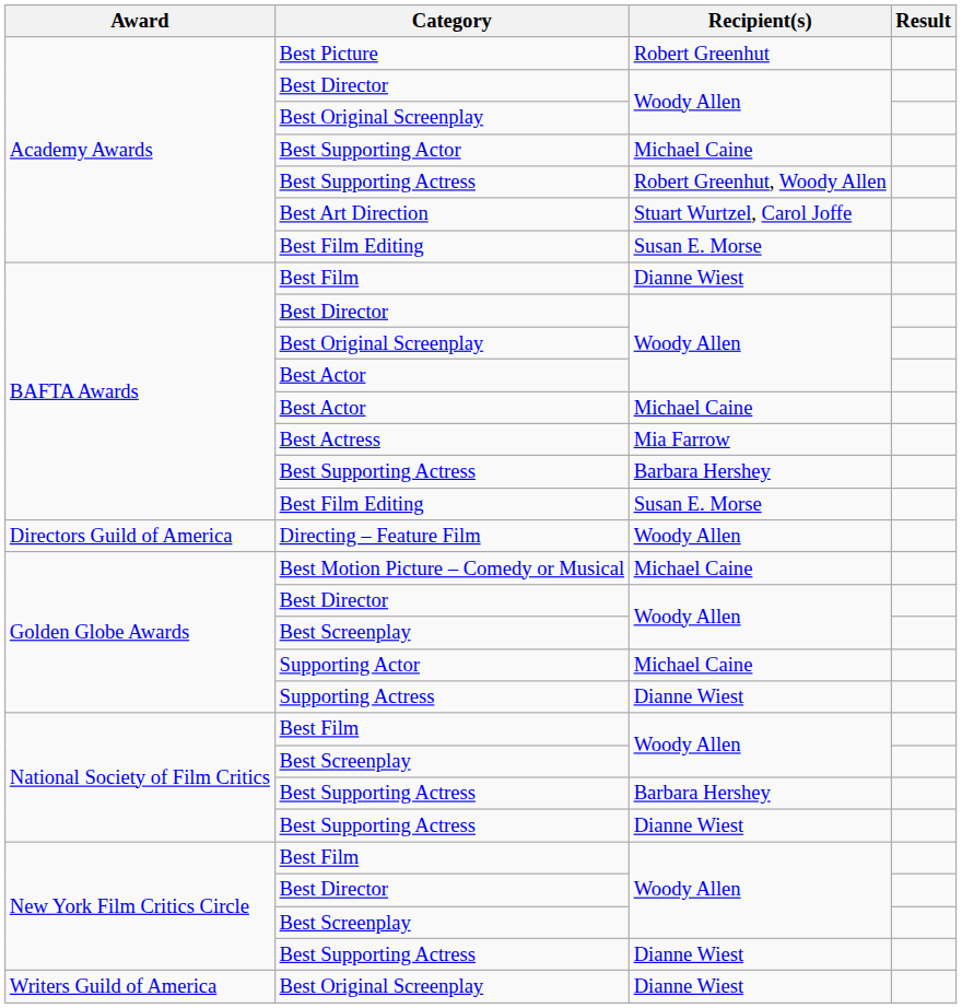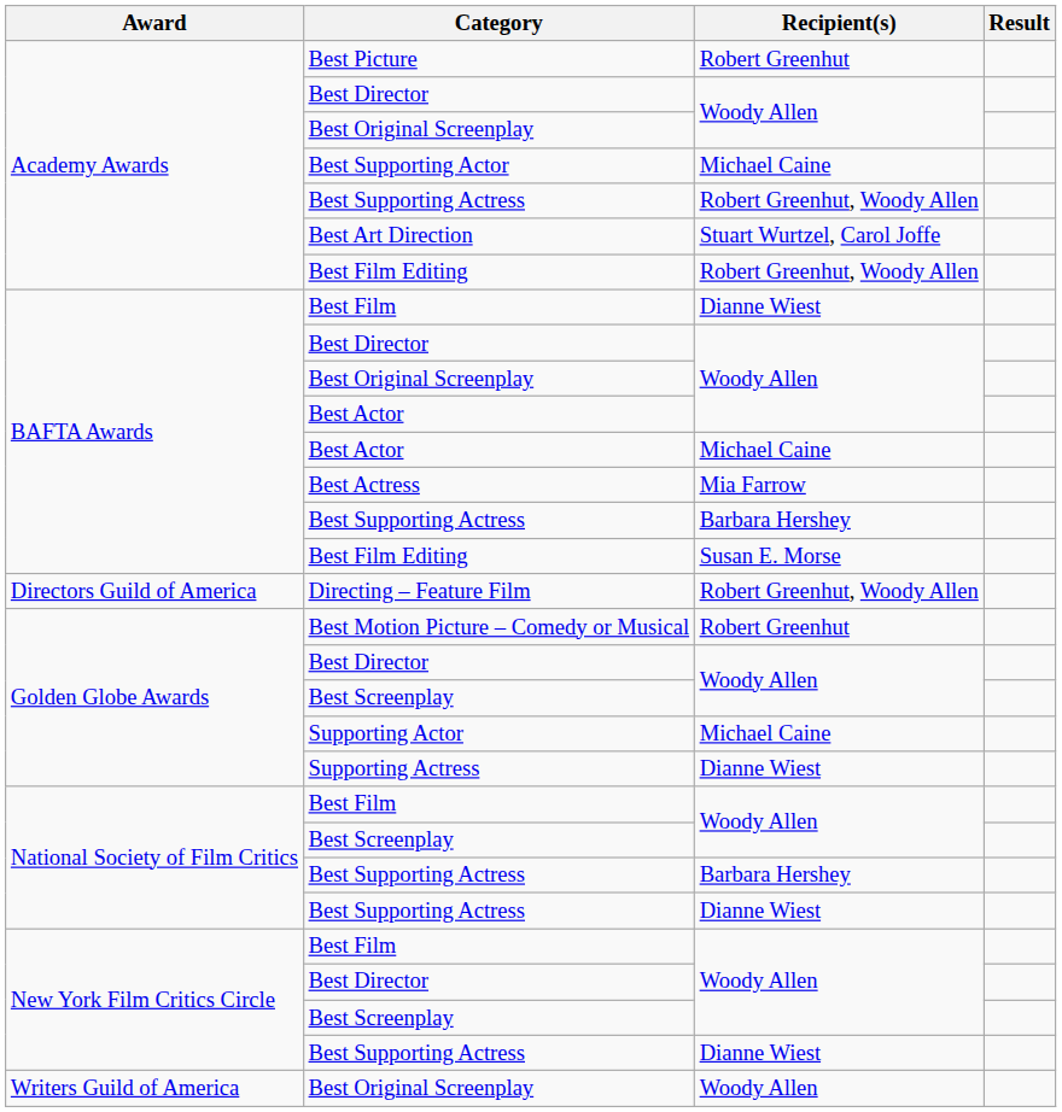 <table class="wikitable plainrowheaders sortable">
 <tr>
 <th scope="col">Award</th>
 <th scope="col">Category</th>
 <th scope="col">Recipient(s)</th>
 <th scope="col">Result</th>
 </tr>
 <tr>
 <td rowspan="7"><a href='#'>Academy Awards</a></td>
 <td><a href='#'>Best Picture</a></td>
 <td><a href='#'>Robert Greenhut</a></td>
 <td></td>
 </tr>
 <tr>
 <td><a href='#'>Best Director</a></td>
 <td rowspan="2"><a href='#'>Woody Allen</a></td>
 <td></td>
 </tr>
 <tr>
 <td><a href='#'>Best Original Screenplay</a></td>
 <td></td>
 </tr>
 <tr>
 <td><a href='#'>Best Supporting Actor</a></td>
 <td><a href='#'>Michael Caine</a></td>
 <td></td>
 </tr>
 <tr>
 <td><a href='#'>Best Supporting Actress</a></td>
 <td><a href='#'>Robert Greenhut</a>, <a href='#'>Woody Allen</a></td>
 <td></td>
 </tr>
 <tr>
 <td><a href='#'>Best Art Direction</a></td>
 <td><a href='#'>Stuart Wurtzel</a>, <a href='#'>Carol Joffe</a></td>
 <td></td>
 </tr>
 <tr>
 <td><a href='#'>Best Film Editing</a></td>
-<td><a href='#'>Susan E. Morse</a></td>
+<td><a href='#'>Robert Greenhut</a>, <a href='#'>Woody Allen</a></td>
 <td></td>
 </tr>
 <tr>
 <td rowspan="8"><a href='#'>BAFTA Awards</a></td>
 <td><a href='#'>Best Film</a></td>
 <td><a href='#'>Dianne Wiest</a></td>
 <td></td>
 </tr>
 <tr>
 <td><a href='#'>Best Director</a></td>
 <td rowspan="3"><a href='#'>Woody Allen</a></td>
 <td></td>
 </tr>
 <tr>
 <td><a href='#'>Best Original Screenplay</a></td>
 <td></td>
 </tr>
 <tr>
 <td><a href='#'>Best Actor</a></td>
 <td></td>
 </tr>
 <tr>
 <td><a href='#'>Best Actor</a></td>
 <td><a href='#'>Michael Caine</a></td>
 <td></td>
 </tr>
 <tr>
 <td><a href='#'>Best Actress</a></td>
 <td><a href='#'>Mia Farrow</a></td>
 <td></td>
 </tr>
 <tr>
 <td><a href='#'>Best Supporting Actress</a></td>
 <td><a href='#'>Barbara Hershey</a></td>
 <td></td>
 </tr>
 <tr>
 <td><a href='#'>Best Film Editing</a></td>
 <td><a href='#'>Susan E. Morse</a></td>
 <td></td>
 </tr>
 <tr>
 <td><a href='#'>Directors Guild of America</a></td>
 <td><a href='#'>Directing – Feature Film</a></td>
-<td><a href='#'>Woody Allen</a></td>
+<td><a href='#'>Robert Greenhut</a>, <a href='#'>Woody Allen</a></td>
 <td></td>
 </tr>
 <tr>
 <td rowspan="5"><a href='#'>Golden Globe Awards</a></td>
 <td><a href='#'>Best Motion Picture – Comedy or Musical</a></td>
-<td><a href='#'>Michael Caine</a></td>
+<td><a href='#'>Robert Greenhut</a></td>
 <td></td>
 </tr>
 <tr>
 <td><a href='#'>Best Director</a></td>
 <td rowspan="2"><a href='#'>Woody Allen</a></td>
 <td></td>
 </tr>
 <tr>
 <td><a href='#'>Best Screenplay</a></td>
 <td></td>
 </tr>
 <tr>
 <td><a href='#'>Supporting Actor</a></td>
 <td><a href='#'>Michael Caine</a></td>
 <td></td>
 </tr>
 <tr>
 <td><a href='#'>Supporting Actress</a></td>
 <td><a href='#'>Dianne Wiest</a></td>
 <td></td>
 </tr>
 <tr>
 <td rowspan="4"><a href='#'>National Society of Film Critics</a></td>
 <td><a href='#'>Best Film</a></td>
 <td rowspan="2"><a href='#'>Woody Allen</a></td>
 <td></td>
 </tr>
 <tr>
 <td><a href='#'>Best Screenplay</a></td>
 <td></td>
 </tr>
 <tr>
 <td><a href='#'>Best Supporting Actress</a></td>
 <td><a href='#'>Barbara Hershey</a></td>
 <td></td>
 </tr>
 <tr>
 <td><a href='#'>Best Supporting Actress</a></td>
 <td><a href='#'>Dianne Wiest</a></td>
 <td></td>
 </tr>
 <tr>
 <td rowspan="4"><a href='#'>New York Film Critics Circle</a></td>
 <td><a href='#'>Best Film</a></td>
 <td rowspan="3"><a href='#'>Woody Allen</a></td>
 <td></td>
 </tr>
 <tr>
 <td><a href='#'>Best Director</a></td>
 <td></td>
 </tr>
 <tr>
 <td><a href='#'>Best Screenplay</a></td>
 <td></td>
 </tr>
 <tr>
 <td><a href='#'>Best Supporting Actress</a></td>
 <td><a href='#'>Dianne Wiest</a></td>
 <td></td>
 </tr>
 <tr>
 <td><a href='#'>Writers Guild of America</a></td>
 <td><a href='#'>Best Original Screenplay</a></td>
-<td><a href='#'>Dianne Wiest</a></td>
+<td><a href='#'>Woody Allen</a></td>
 <td></td>
 </tr>
 <tr>
 </tr>
 </table>
